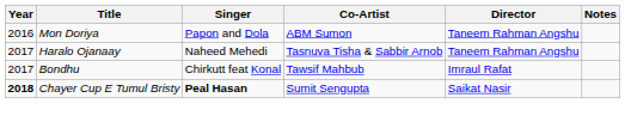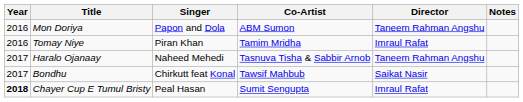 <table class="wikitable">
 <tr>
 <th>Year</th>
 <th>Title</th>
 <th>Singer</th>
 <th>Co-Artist</th>
 <th>Director</th>
 <th>Notes</th>
 </tr>
 <tr>
 <td>2016</td>
 <td><em>Mon Doriya</em></td>
 <td><a href='#'>Papon</a> and <a href='#'>Dola</a></td>
 <td><a href='#'>ABM Sumon</a></td>
 <td><a href='#'>Taneem Rahman Angshu</a></td>
 <td></td>
 </tr>
 <tr>
+<td>2016</td>
+<td><em>Tomay Niye</em></td>
+<td>Piran Khan</td>
+<td><a href='#'>Tamim Mridha</a></td>
+<td><a href='#'>Imraul Rafat</a></td>
+<td></td>
+</tr>
+<tr>
 <td>2017</td>
 <td><em>Haralo Ojanaay</em></td>
 <td>Naheed Mehedi</td>
 <td><a href='#'>Tasnuva Tisha</a> & <a href='#'>Sabbir Arnob</a></td>
 <td><a href='#'>Taneem Rahman Angshu</a></td>
 <td></td>
 </tr>
 <tr>
 <td>2017</td>
 <td><em>Bondhu</em></td>
 <td>Chirkutt feat <a href='#'>Konal</a></td>
 <td><a href='#'>Tawsif Mahbub</a></td>
-<td><a href='#'>Imraul Rafat</a></td>
+<td><a href='#'>Saikat Nasir</a></td>
 <td></td>
 </tr>
 <tr>
 <td><strong>2018</strong></td>
 <td><em>Chayer Cup E Tumul Bristy</em></td>
-<td><strong>Peal Hasan</strong></td>
+<td>Peal Hasan</td>
 <td><a href='#'>Sumit Sengupta</a></td>
-<td><a href='#'>Saikat Nasir</a></td>
+<td><a href='#'>Imraul Rafat</a></td>
 <td></td>
 </tr>
 </table>
